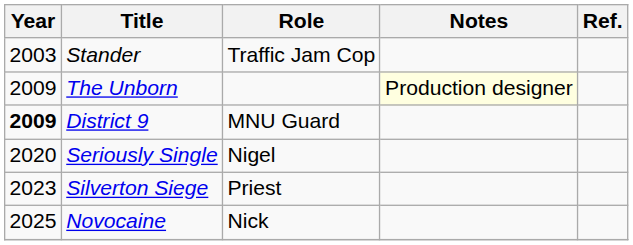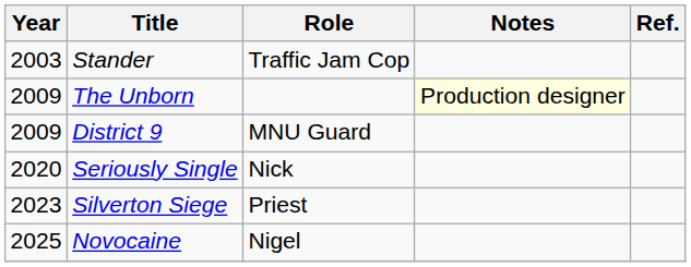 <table class="wikitable">
 <tr>
 <th>Year</th>
 <th>Title</th>
 <th>Role</th>
 <th>Notes</th>
 <th>Ref.</th>
 </tr>
 <tr>
 <td>2003</td>
 <td><em>Stander</em></td>
 <td>Traffic Jam Cop</td>
 <td></td>
 <td></td>
 </tr>
 <tr>
 <td>2009</td>
 <td><em><a href='#'>The Unborn</a></em></td>
 <td></td>
 <td style="background: lightyellow;">Production designer</td>
 <td></td>
 </tr>
 <tr>
-<td><strong>2009</strong></td>
+<td>2009</td>
 <td><em><a href='#'>District 9</a></em></td>
 <td>MNU Guard</td>
 <td></td>
 <td></td>
 </tr>
 <tr>
 <td>2020</td>
 <td><em><a href='#'>Seriously Single</a></em></td>
-<td>Nigel</td>
+<td>Nick</td>
 <td></td>
 <td></td>
 </tr>
 <tr>
 <td>2023</td>
 <td><em><a href='#'>Silverton Siege</a></em></td>
 <td>Priest</td>
 <td></td>
 <td></td>
 </tr>
 <tr>
 <td>2025</td>
 <td><em><a href='#'>Novocaine</a></em></td>
-<td>Nick</td>
+<td>Nigel</td>
 <td></td>
 <td></td>
 </tr>
 <tr>
 </tr>
 </table>
